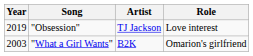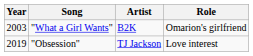 <table class="wikitable sortable">
 <tr>
 <th>Year</th>
 <th>Song</th>
 <th>Artist</th>
 <th>Role</th>
 </tr>
 <tr>
+<td>2003</td>
+<td>"<a href='#'>What a Girl Wants</a>"</td>
+<td><a href='#'>B2K</a></td>
+<td>Omarion's girlfriend</td>
+</tr>
+<tr>
 <td>2019</td>
 <td>"Obsession"</td>
 <td><a href='#'>TJ Jackson</a></td>
 <td>Love interest</td>
 </tr>
-<tr>
-<td>2003</td>
-<td>"<a href='#'>What a Girl Wants</a>"</td>
-<td><a href='#'>B2K</a></td>
-<td>Omarion's girlfriend</td>
-</tr>
 </table>
